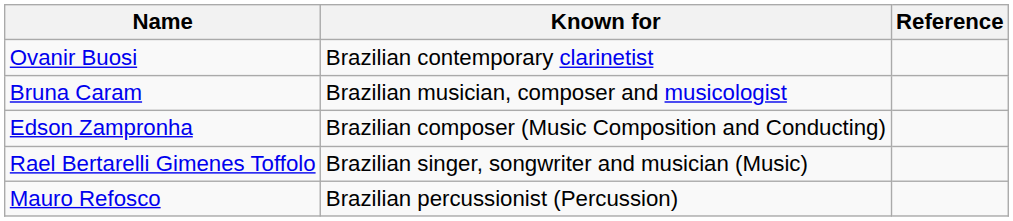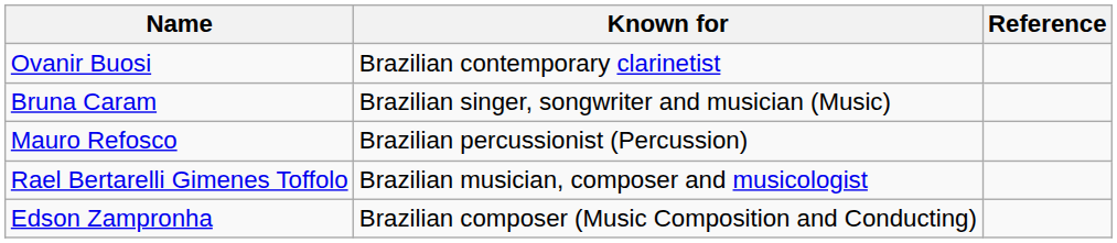 <table class="wikitable">
 <tr>
 <th>Name</th>
 <th>Known for</th>
 <th>Reference</th>
 </tr>
 <tr>
 <td><a href='#'>Ovanir Buosi</a></td>
 <td>Brazilian contemporary <a href='#'>clarinetist</a></td>
 <td></td>
 </tr>
 <tr>
 <td><a href='#'>Bruna Caram</a></td>
+<td>Brazilian singer, songwriter and musician (Music)</td>
+<td></td>
+</tr>
+<tr>
+<td><a href='#'>Mauro Refosco</a></td>
+<td>Brazilian percussionist (Percussion)</td>
+<td></td>
+</tr>
+<tr>
+<td><a href='#'>Rael Bertarelli Gimenes Toffolo</a></td>
 <td>Brazilian musician, composer and <a href='#'>musicologist</a></td>
 <td></td>
 </tr>
 <tr>
 <td><a href='#'>Edson Zampronha</a></td>
 <td>Brazilian composer (Music Composition and Conducting)</td>
 <td></td>
 </tr>
-<tr>
-<td><a href='#'>Rael Bertarelli Gimenes Toffolo</a></td>
-<td>Brazilian singer, songwriter and musician (Music)</td>
-<td></td>
-</tr>
-<tr>
-<td><a href='#'>Mauro Refosco</a></td>
-<td>Brazilian percussionist (Percussion)</td>
-<td></td>
-</tr>
 </table>
